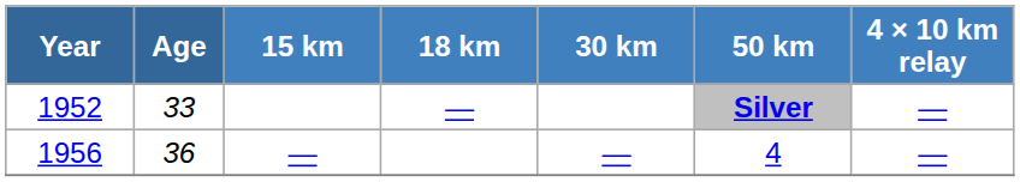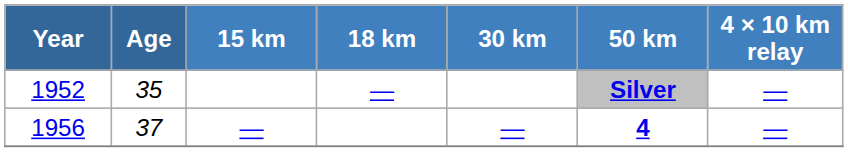 <table class="wikitable" style="font-size:95%; text-align:center; border:grey solid 1px; border-collapse:collapse; background:#ffffff;">
 <tr>
 <th style="background-color:#369; color:white; width:60px;"> Year </th>
 <th style="background-color:#369; color:white; width:40px;"> Age </th>
 <th style="background-color:#4180be; color:white; width:75px;"> 15 km </th>
 <th style="background-color:#4180be; color:white; width:75px;"> 18 km </th>
 <th style="background-color:#4180be; color:white; width:75px;"> 30 km </th>
 <th style="background-color:#4180be; color:white; width:75px;"> 50 km </th>
 <th style="background-color:#4180be; color:white; width:75px;"> 4 × 10 km <br> relay </th>
 </tr>
 <tr>
 <td><a href='#'>1952</a></td>
-<td><em>33</em></td>
+<td><em>35</em></td>
 <td></td>
 <td><a href='#'>—</a></td>
 <td></td>
 <td style="background:silver;"><a href='#'><strong>Silver</strong></a></td>
 <td><a href='#'>—</a></td>
 </tr>
 <tr>
 <td><a href='#'>1956</a></td>
-<td><em>36</em></td>
+<td><em>37</em></td>
 <td><a href='#'>—</a></td>
 <td></td>
 <td><a href='#'>—</a></td>
-<td><a href='#'>4</a></td>
+<td><strong><a href='#'>4</a></strong></td>
 <td><a href='#'>—</a></td>
 </tr>
 <tr>
 </tr>
 </table>
